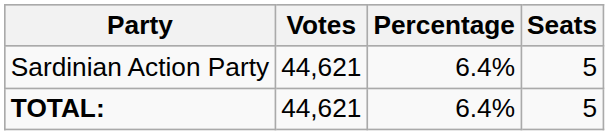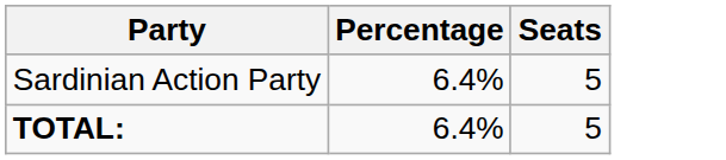 <table class="wikitable mw-collapsible" style="text-align:right">
 <tr>
 <th>Party</th>
-<th>Votes</th>
 <th>Percentage</th>
 <th>Seats</th>
 </tr>
 <tr>
 <td style="text-align:left;">Sardinian Action Party</td>
-<td>44,621</td>
 <td>6.4%</td>
 <td>5</td>
 </tr>
 <tr>
 <td style="text-align:left;"><strong>TOTAL:</strong></td>
-<td>44,621</td>
 <td>6.4%</td>
 <td>5</td>
 </tr>
 </table>
